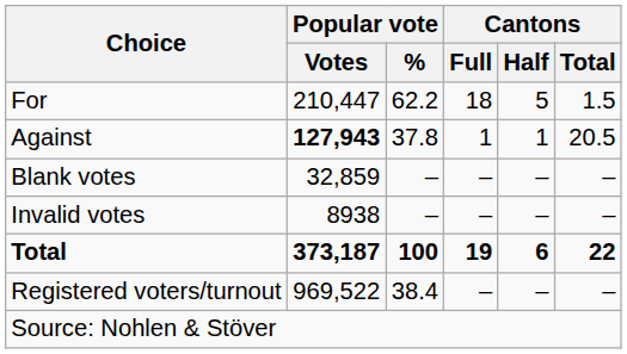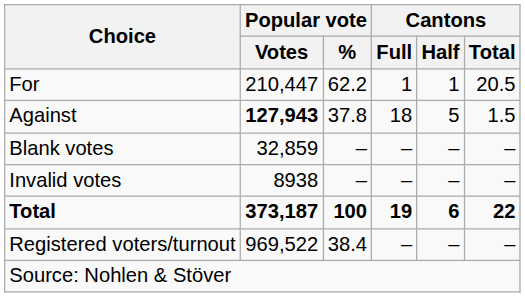 <table class=wikitable style=text-align:right>
 <tr>
 <th rowspan=2>Choice</th>
 <th colspan=2>Popular vote</th>
 <th colspan=3>Cantons</th>
 </tr>
 <tr>
 <th>Votes</th>
 <th>%</th>
 <th>Full</th>
 <th>Half</th>
 <th>Total</th>
 </tr>
 <tr>
 <td align=left>For</td>
 <td>210,447</td>
 <td>62.2</td>
-<td>18</td>
-<td>5</td>
-<td>1.5</td>
+<td>1</td>
+<td>1</td>
+<td>20.5</td>
 </tr>
 <tr>
 <td align=left>Against</td>
 <td><strong>127,943</strong></td>
 <td>37.8</td>
-<td>1</td>
-<td>1</td>
-<td>20.5</td>
+<td>18</td>
+<td>5</td>
+<td>1.5</td>
 </tr>
 <tr>
 <td align=left>Blank votes</td>
 <td>32,859</td>
 <td>–</td>
 <td>–</td>
 <td>–</td>
 <td>–</td>
 </tr>
 <tr>
 <td align=left>Invalid votes</td>
 <td>8938</td>
 <td>–</td>
 <td>–</td>
 <td>–</td>
 <td>–</td>
 </tr>
 <tr>
 <td align=left><strong>Total</strong></td>
 <td><strong>373,187</strong></td>
 <td><strong>100</strong></td>
 <td><strong>19</strong></td>
 <td><strong>6</strong></td>
 <td><strong>22</strong></td>
 </tr>
 <tr>
 <td align=left>Registered voters/turnout</td>
 <td>969,522</td>
 <td>38.4</td>
 <td>–</td>
 <td>–</td>
 <td>–</td>
 </tr>
 <tr>
 <td align=left colspan=6>Source: Nohlen & Stöver</td>
 </tr>
 </table>
